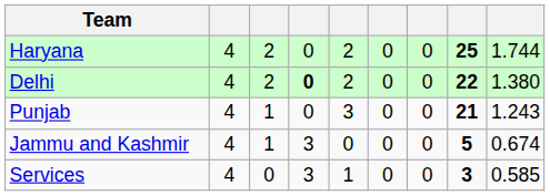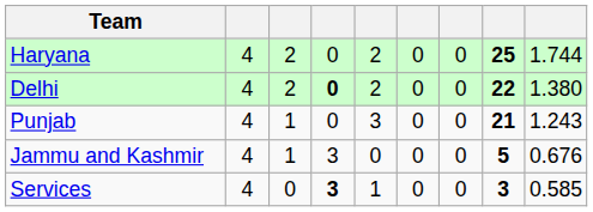 <table class="wikitable" style="text-align:center">
 <tr>
 <th style="width:160px">Team</th>
 <th style="width:25px"></th>
 <th style="width:25px"></th>
 <th style="width:25px"></th>
 <th style="width:25px"></th>
 <th style="width:25px"></th>
 <th style="width:25px"></th>
 <th style="width:25px"></th>
 <th style="width:25px;"></th>
 </tr>
 <tr style="background:#cfc;">
 <td style="text-align:left"><a href='#'>Haryana</a></td>
 <td>4</td>
 <td>2</td>
 <td>0</td>
 <td>2</td>
 <td>0</td>
 <td>0</td>
 <td><strong>25</strong></td>
 <td>1.744</td>
 </tr>
 <tr style="background:#cfc;">
 <td style="text-align:left"><a href='#'>Delhi</a></td>
 <td>4</td>
 <td>2</td>
 <td><strong>0</strong></td>
 <td>2</td>
 <td>0</td>
 <td>0</td>
 <td><strong>22</strong></td>
 <td>1.380</td>
 </tr>
 <tr>
 <td style="text-align:left"><a href='#'>Punjab</a></td>
 <td>4</td>
 <td>1</td>
 <td>0</td>
 <td>3</td>
 <td>0</td>
 <td>0</td>
 <td><strong>21</strong></td>
 <td>1.243</td>
 </tr>
 <tr>
 <td style="text-align:left"><a href='#'>Jammu and Kashmir</a></td>
 <td>4</td>
 <td>1</td>
 <td>3</td>
 <td>0</td>
 <td>0</td>
 <td>0</td>
 <td><strong>5</strong></td>
-<td>0.674</td>
+<td>0.676</td>
 </tr>
 <tr>
 <td style="text-align:left"><a href='#'>Services</a></td>
 <td>4</td>
 <td>0</td>
-<td>3</td>
+<td><strong>3</strong></td>
 <td>1</td>
 <td>0</td>
 <td>0</td>
 <td><strong>3</strong></td>
 <td>0.585</td>
 </tr>
 </table>
